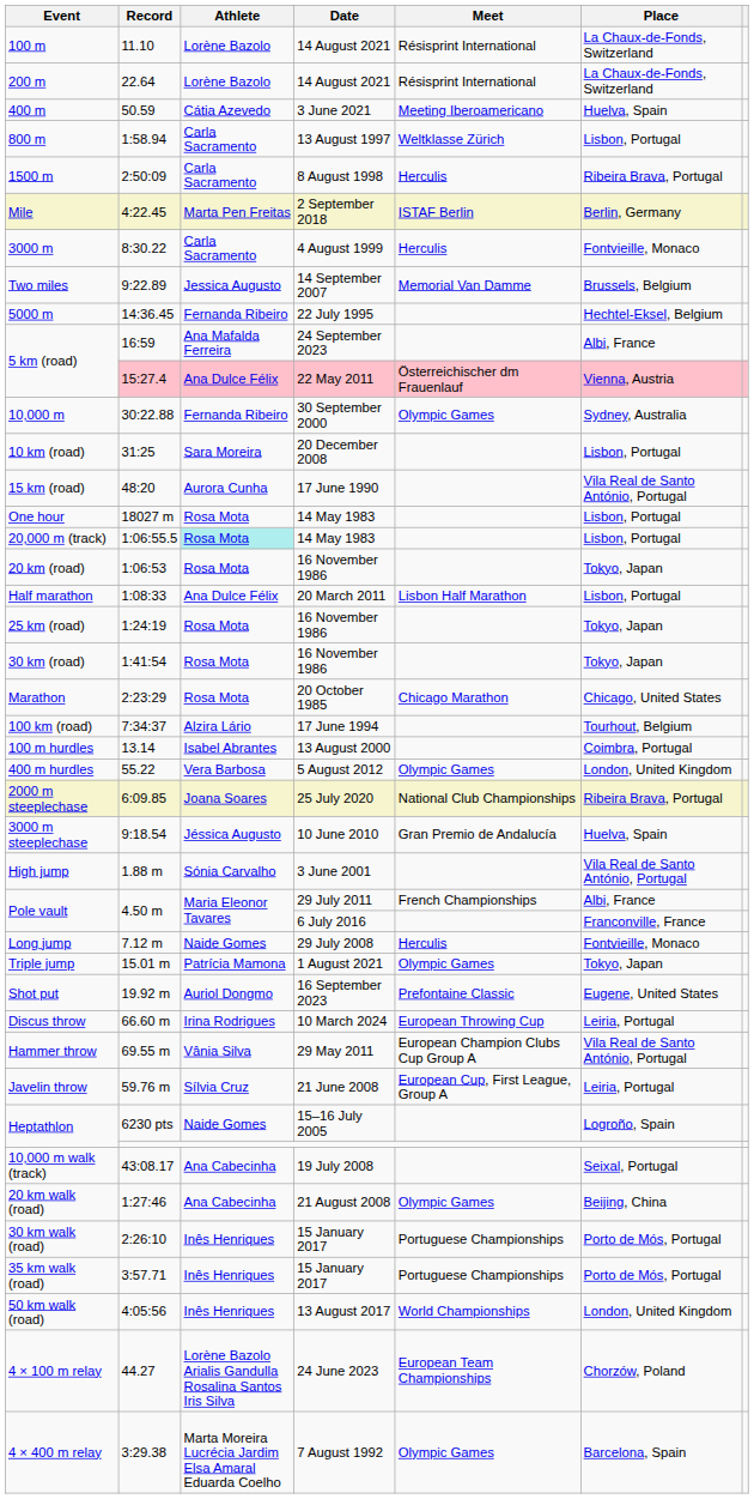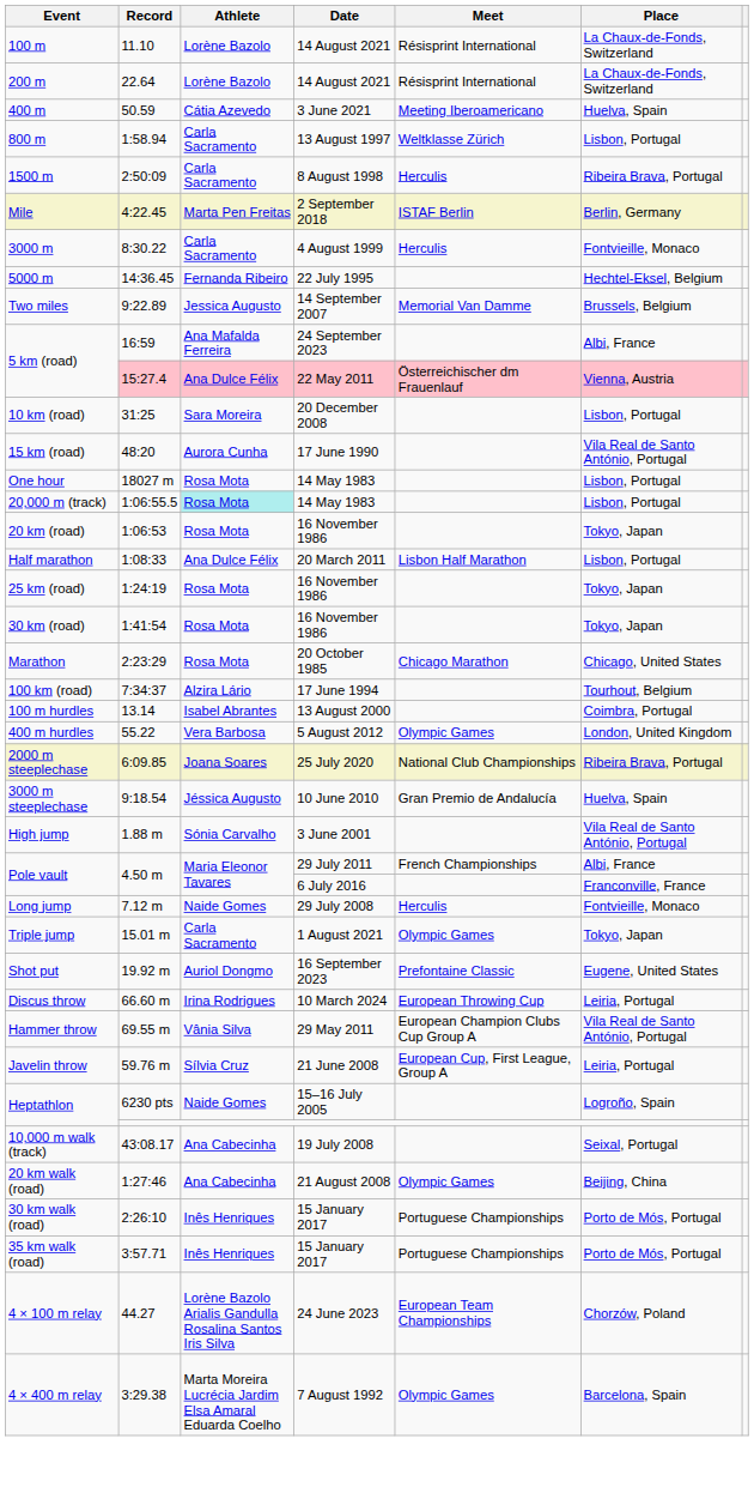 <table class="wikitable" style="font-size:95%; width: 95%;">
 <tr>
 <th>Event</th>
 <th>Record</th>
 <th>Athlete</th>
 <th>Date</th>
 <th>Meet</th>
 <th>Place</th>
 <th></th>
 </tr>
 <tr>
 <td><a href='#'>100 m</a></td>
 <td>11.10 </td>
 <td><a href='#'>Lorène Bazolo</a></td>
 <td>14 August 2021</td>
 <td>Résisprint International</td>
 <td><a href='#'>La Chaux-de-Fonds</a>, Switzerland</td>
 <td></td>
 </tr>
 <tr>
 <td><a href='#'>200 m</a></td>
 <td>22.64 </td>
 <td><a href='#'>Lorène Bazolo</a></td>
 <td>14 August 2021</td>
 <td>Résisprint International</td>
 <td><a href='#'>La Chaux-de-Fonds</a>, Switzerland</td>
 <td></td>
 </tr>
 <tr>
 <td><a href='#'>400 m</a></td>
 <td>50.59</td>
 <td><a href='#'>Cátia Azevedo</a></td>
 <td>3 June 2021</td>
 <td><a href='#'>Meeting Iberoamericano</a></td>
 <td><a href='#'>Huelva</a>, Spain</td>
 <td></td>
 </tr>
 <tr>
 <td><a href='#'>800 m</a></td>
 <td>1:58.94</td>
 <td><a href='#'>Carla Sacramento</a></td>
 <td>13 August 1997</td>
 <td><a href='#'>Weltklasse Zürich</a></td>
 <td><a href='#'>Lisbon</a>, Portugal</td>
 <td></td>
 </tr>
 <tr>
 <td><a href='#'>1500 m</a></td>
 <td>2:50:09</td>
 <td><a href='#'>Carla Sacramento</a></td>
 <td>8 August 1998</td>
 <td><a href='#'>Herculis</a></td>
 <td><a href='#'>Ribeira Brava</a>, Portugal</td>
 <td></td>
 </tr>
 <tr style="background:#f6F5CE;">
 <td><a href='#'>Mile</a></td>
 <td>4:22.45</td>
 <td><a href='#'>Marta Pen Freitas</a></td>
 <td>2 September 2018</td>
 <td><a href='#'>ISTAF Berlin</a></td>
 <td><a href='#'>Berlin</a>, Germany</td>
 <td></td>
 </tr>
 <tr>
 <td><a href='#'>3000 m</a></td>
 <td>8:30.22</td>
 <td><a href='#'>Carla Sacramento</a></td>
 <td>4 August 1999</td>
 <td><a href='#'>Herculis</a></td>
 <td><a href='#'>Fontvieille</a>, Monaco</td>
 <td></td>
 </tr>
 <tr>
+<td><a href='#'>5000 m</a></td>
+<td>14:36.45</td>
+<td><a href='#'>Fernanda Ribeiro</a></td>
+<td>22 July 1995</td>
+<td></td>
+<td><a href='#'>Hechtel-Eksel</a>, Belgium</td>
+<td></td>
+</tr>
+<tr>
 <td><a href='#'>Two miles</a></td>
 <td>9:22.89</td>
 <td><a href='#'>Jessica Augusto</a></td>
 <td>14 September 2007</td>
 <td><a href='#'>Memorial Van Damme</a></td>
 <td><a href='#'>Brussels</a>, Belgium</td>
-<td></td>
-</tr>
-<tr>
-<td><a href='#'>5000 m</a></td>
-<td>14:36.45</td>
-<td><a href='#'>Fernanda Ribeiro</a></td>
-<td>22 July 1995</td>
-<td></td>
-<td><a href='#'>Hechtel-Eksel</a>, Belgium</td>
 <td></td>
 </tr>
 <tr>
 <td rowspan=2><a href='#'>5 km</a> (road)</td>
 <td>16:59</td>
 <td><a href='#'>Ana Mafalda Ferreira</a></td>
 <td>24 September 2023</td>
 <td></td>
 <td><a href='#'>Albi</a>, France</td>
 <td></td>
 </tr>
 <tr style="background:pink">
 <td>15:27.4 </td>
 <td><a href='#'>Ana Dulce Félix</a></td>
 <td>22 May 2011</td>
 <td>Österreichischer dm Frauenlauf</td>
 <td><a href='#'>Vienna</a>, Austria</td>
-<td></td>
-</tr>
-<tr>
-<td><a href='#'>10,000 m</a></td>
-<td>30:22.88</td>
-<td><a href='#'>Fernanda Ribeiro</a></td>
-<td>30 September 2000</td>
-<td><a href='#'>Olympic Games</a></td>
-<td><a href='#'>Sydney</a>, Australia</td>
 <td></td>
 </tr>
 <tr>
 <td><a href='#'>10 km</a> (road)</td>
 <td>31:25</td>
 <td><a href='#'>Sara Moreira</a></td>
 <td>20 December 2008</td>
 <td></td>
 <td><a href='#'>Lisbon</a>, Portugal</td>
 <td></td>
 </tr>
 <tr>
 <td><a href='#'>15 km</a> (road)</td>
 <td>48:20</td>
 <td><a href='#'>Aurora Cunha</a></td>
 <td>17 June 1990</td>
 <td></td>
 <td><a href='#'>Vila Real de Santo António</a>, Portugal</td>
 <td></td>
 </tr>
 <tr>
 <td><a href='#'>One hour</a></td>
 <td>18027 m </td>
 <td><a href='#'>Rosa Mota</a></td>
 <td>14 May 1983</td>
 <td></td>
 <td><a href='#'>Lisbon</a>, Portugal</td>
 <td></td>
 </tr>
 <tr>
 <td><a href='#'>20,000 m</a> (track)</td>
 <td>1:06:55.5</td>
 <td style="background: paleturquoise;"><a href='#'>Rosa Mota</a></td>
 <td>14 May 1983</td>
 <td></td>
 <td><a href='#'>Lisbon</a>, Portugal</td>
 <td></td>
 </tr>
 <tr>
 <td><a href='#'>20 km</a> (road)</td>
 <td>1:06:53</td>
 <td><a href='#'>Rosa Mota</a></td>
 <td>16 November 1986</td>
 <td></td>
 <td><a href='#'>Tokyo</a>, Japan</td>
 <td></td>
 </tr>
 <tr>
 <td><a href='#'>Half marathon</a></td>
 <td>1:08:33</td>
 <td><a href='#'>Ana Dulce Félix</a></td>
 <td>20 March 2011</td>
 <td><a href='#'>Lisbon Half Marathon</a></td>
 <td><a href='#'>Lisbon</a>, Portugal</td>
 <td></td>
 </tr>
 <tr>
 <td><a href='#'>25 km</a> (road)</td>
 <td>1:24:19</td>
 <td><a href='#'>Rosa Mota</a></td>
 <td>16 November 1986</td>
 <td></td>
 <td><a href='#'>Tokyo</a>, Japan</td>
 <td></td>
 </tr>
 <tr>
 <td><a href='#'>30 km</a> (road)</td>
 <td>1:41:54</td>
 <td><a href='#'>Rosa Mota</a></td>
 <td>16 November 1986</td>
 <td></td>
 <td><a href='#'>Tokyo</a>, Japan</td>
 <td></td>
 </tr>
 <tr>
 <td><a href='#'>Marathon</a></td>
 <td>2:23:29</td>
 <td><a href='#'>Rosa Mota</a></td>
 <td>20 October 1985</td>
 <td><a href='#'>Chicago Marathon</a></td>
 <td><a href='#'>Chicago</a>, United States</td>
 <td></td>
 </tr>
 <tr>
 <td><a href='#'>100 km</a> (road)</td>
 <td>7:34:37</td>
 <td><a href='#'>Alzira Lário</a></td>
 <td>17 June 1994</td>
 <td></td>
 <td><a href='#'>Tourhout</a>, Belgium</td>
 <td></td>
 </tr>
 <tr>
 <td><a href='#'>100 m hurdles</a></td>
 <td>13.14 </td>
 <td><a href='#'>Isabel Abrantes</a></td>
 <td>13 August 2000</td>
 <td></td>
 <td><a href='#'>Coimbra</a>, Portugal</td>
 <td></td>
 </tr>
 <tr>
 <td><a href='#'>400 m hurdles</a></td>
 <td>55.22</td>
 <td><a href='#'>Vera Barbosa</a></td>
 <td>5 August 2012</td>
 <td><a href='#'>Olympic Games</a></td>
 <td><a href='#'>London</a>, United Kingdom</td>
 <td></td>
 </tr>
 <tr style="background:#f6F5CE;">
 <td><a href='#'>2000 m steeplechase</a></td>
 <td>6:09.85</td>
 <td><a href='#'>Joana Soares</a></td>
 <td>25 July 2020</td>
 <td>National Club Championships</td>
 <td><a href='#'>Ribeira Brava</a>, Portugal</td>
 <td></td>
 </tr>
 <tr>
 <td><a href='#'>3000 m steeplechase</a></td>
 <td>9:18.54</td>
 <td><a href='#'>Jéssica Augusto</a></td>
 <td>10 June 2010</td>
 <td>Gran Premio de Andalucía</td>
 <td><a href='#'>Huelva</a>, Spain</td>
 <td></td>
 </tr>
 <tr>
 <td><a href='#'>High jump</a></td>
 <td>1.88 m</td>
 <td><a href='#'>Sónia Carvalho</a></td>
 <td>3 June 2001</td>
 <td></td>
 <td><a href='#'>Vila Real de Santo António</a>, <a href='#'>Portugal</a></td>
 <td></td>
 </tr>
 <tr>
 <td rowspan=2><a href='#'>Pole vault</a></td>
 <td rowspan=2>4.50 m</td>
 <td rowspan=2><a href='#'>Maria Eleonor Tavares</a></td>
 <td>29 July 2011</td>
 <td>French Championships</td>
 <td><a href='#'>Albi</a>, France</td>
 <td></td>
 </tr>
 <tr>
 <td>6 July 2016</td>
 <td></td>
 <td><a href='#'>Franconville</a>, France</td>
 <td></td>
 </tr>
 <tr>
 <td><a href='#'>Long jump</a></td>
 <td>7.12 m </td>
 <td><a href='#'>Naide Gomes</a></td>
 <td>29 July 2008</td>
 <td><a href='#'>Herculis</a></td>
 <td><a href='#'>Fontvieille</a>, Monaco</td>
 <td></td>
 </tr>
 <tr>
 <td><a href='#'>Triple jump</a></td>
 <td>15.01 m </td>
-<td><a href='#'>Patrícia Mamona</a></td>
+<td><a href='#'>Carla Sacramento</a></td>
 <td>1 August 2021</td>
 <td><a href='#'>Olympic Games</a></td>
 <td><a href='#'>Tokyo</a>, Japan</td>
 <td></td>
 </tr>
 <tr>
 <td><a href='#'>Shot put</a></td>
 <td>19.92 m</td>
 <td><a href='#'>Auriol Dongmo</a></td>
 <td>16 September 2023</td>
 <td><a href='#'>Prefontaine Classic</a></td>
 <td><a href='#'>Eugene</a>, United States</td>
 <td></td>
 </tr>
 <tr>
 <td><a href='#'>Discus throw</a></td>
 <td>66.60 m</td>
 <td><a href='#'>Irina Rodrigues</a></td>
 <td>10 March 2024</td>
 <td><a href='#'>European Throwing Cup</a></td>
 <td><a href='#'>Leiria</a>, Portugal</td>
 <td></td>
 </tr>
 <tr>
 <td><a href='#'>Hammer throw</a></td>
 <td>69.55 m</td>
 <td><a href='#'>Vânia Silva</a></td>
 <td>29 May 2011</td>
 <td>European Champion Clubs Cup Group A</td>
 <td><a href='#'>Vila Real de Santo António</a>, Portugal</td>
 <td></td>
 </tr>
 <tr>
 <td><a href='#'>Javelin throw</a></td>
 <td>59.76 m</td>
 <td><a href='#'>Sílvia Cruz</a></td>
 <td>21 June 2008</td>
 <td><a href='#'>European Cup</a>, First  League, Group A</td>
 <td><a href='#'>Leiria</a>, Portugal</td>
 <td></td>
 </tr>
 <tr>
 <td rowspan=2><a href='#'>Heptathlon</a></td>
 <td>6230 pts</td>
 <td><a href='#'>Naide Gomes</a></td>
 <td>15–16 July 2005</td>
 <td></td>
 <td><a href='#'>Logroño</a>, Spain</td>
 <td></td>
 </tr>
 <tr>
 <td colspan=5></td>
 <td></td>
 </tr>
 <tr>
 <td><a href='#'>10,000 m walk</a> (track)</td>
 <td>43:08.17</td>
 <td><a href='#'>Ana Cabecinha</a></td>
 <td>19 July 2008</td>
 <td></td>
 <td><a href='#'>Seixal</a>, Portugal</td>
 <td></td>
 </tr>
 <tr>
 <td><a href='#'>20 km walk</a> (road)</td>
 <td>1:27:46</td>
 <td><a href='#'>Ana Cabecinha</a></td>
 <td>21 August 2008</td>
 <td><a href='#'>Olympic Games</a></td>
 <td><a href='#'>Beijing</a>, China</td>
 <td></td>
 </tr>
 <tr>
 <td><a href='#'>30 km walk</a> (road)</td>
 <td>2:26:10</td>
 <td><a href='#'>Inês Henriques</a></td>
 <td>15 January 2017</td>
 <td>Portuguese Championships</td>
 <td><a href='#'>Porto de Mós</a>, Portugal</td>
 <td></td>
 </tr>
 <tr>
 <td><a href='#'>35 km walk</a> (road)</td>
 <td>3:57.71</td>
 <td><a href='#'>Inês Henriques</a></td>
 <td>15 January 2017</td>
 <td>Portuguese Championships</td>
 <td><a href='#'>Porto de Mós</a>, Portugal</td>
 <td></td>
 </tr>
 <tr>
-<td><a href='#'>50 km walk</a> (road)</td>
-<td>4:05:56</td>
-<td><a href='#'>Inês Henriques</a></td>
-<td>13 August 2017</td>
-<td><a href='#'>World Championships</a></td>
-<td><a href='#'>London</a>, United Kingdom</td>
-<td></td>
-</tr>
-<tr>
 <td><a href='#'>4 × 100 m relay</a></td>
 <td>44.27</td>
 <td><br><a href='#'>Lorène Bazolo</a><br><a href='#'>Arialis Gandulla</a><br><a href='#'>Rosalina Santos</a><br><a href='#'>Iris Silva</a></td>
 <td>24 June 2023</td>
 <td><a href='#'>European Team Championships</a></td>
 <td><a href='#'>Chorzów</a>, Poland</td>
 <td></td>
 </tr>
 <tr>
 <td><a href='#'>4 × 400 m relay</a></td>
 <td>3:29.38</td>
 <td><br>Marta Moreira<br><a href='#'>Lucrécia Jardim</a><br><a href='#'>Elsa Amaral</a><br>Eduarda Coelho</td>
 <td>7 August 1992</td>
 <td><a href='#'>Olympic Games</a></td>
 <td><a href='#'>Barcelona</a>, Spain</td>
 <td></td>
 </tr>
 </table>
